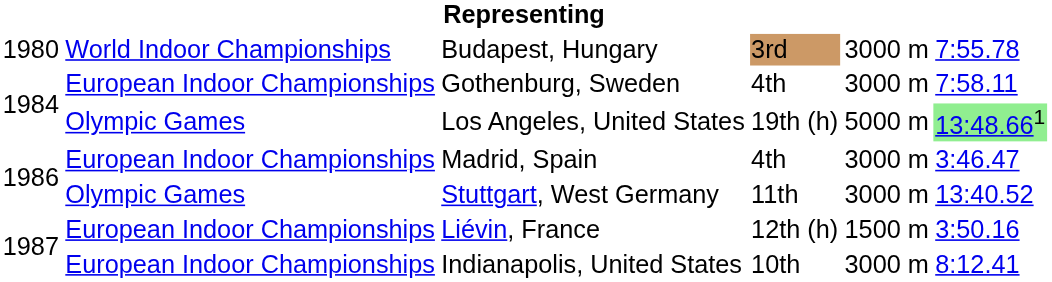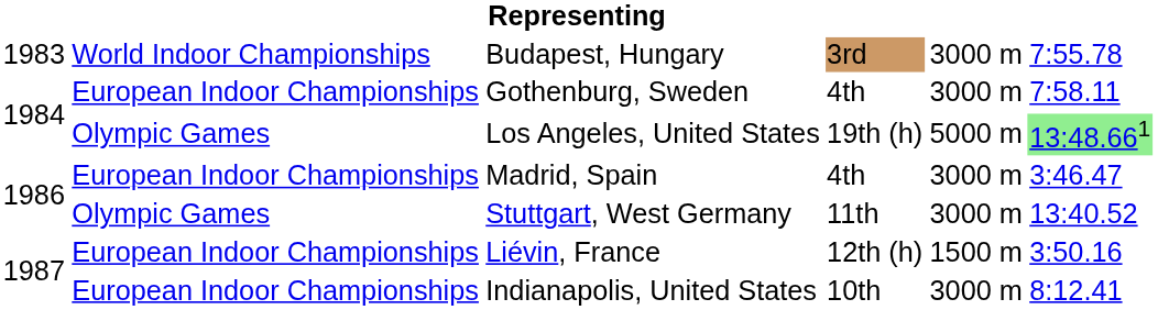 <table>
 <tr>
 <th colspan="6">Representing </th>
 </tr>
 <tr>
-<td>1980</td>
+<td>1983</td>
 <td><a href='#'>World Indoor Championships</a></td>
 <td>Budapest, Hungary</td>
 <td bgcolor=cc9966>3rd</td>
 <td>3000 m</td>
 <td><a href='#'>7:55.78</a></td>
 </tr>
 <tr>
 <td rowspan=2>1984</td>
 <td><a href='#'>European Indoor Championships</a></td>
 <td>Gothenburg, Sweden</td>
 <td>4th</td>
 <td>3000 m</td>
 <td><a href='#'>7:58.11</a></td>
 </tr>
 <tr>
 <td><a href='#'>Olympic Games</a></td>
 <td>Los Angeles, United States</td>
 <td>19th (h)</td>
 <td>5000 m</td>
 <td style="background: lightgreen;"><a href='#'>13:48.66</a><sup>1</sup></td>
 </tr>
 <tr>
 <td rowspan=2>1986</td>
 <td><a href='#'>European Indoor Championships</a></td>
 <td>Madrid, Spain</td>
 <td>4th</td>
 <td>3000 m</td>
 <td><a href='#'>3:46.47</a></td>
 </tr>
 <tr>
 <td><a href='#'>Olympic Games</a></td>
 <td><a href='#'>Stuttgart</a>, West Germany</td>
 <td>11th</td>
 <td>3000 m</td>
 <td><a href='#'>13:40.52</a></td>
 </tr>
 <tr>
 <td rowspan=2>1987</td>
 <td><a href='#'>European Indoor Championships</a></td>
 <td><a href='#'>Liévin</a>, France</td>
 <td>12th (h)</td>
 <td>1500 m</td>
 <td><a href='#'>3:50.16</a></td>
 </tr>
 <tr>
 <td><a href='#'>European Indoor Championships</a></td>
 <td>Indianapolis, United States</td>
 <td>10th</td>
 <td>3000 m</td>
 <td><a href='#'>8:12.41</a></td>
 </tr>
 </table>
